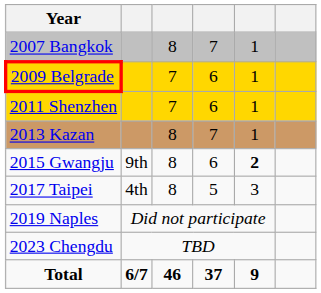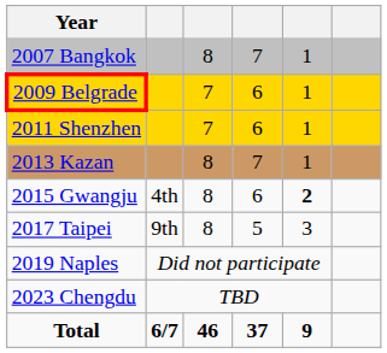 <table class="wikitable" style="text-align: center;">
 <tr>
 <th>Year</th>
 <th></th>
 <th width=30></th>
 <th width=30></th>
 <th width=30></th>
 <th width=30></th>
 </tr>
 <tr bgcolor=silver>
 <td style="text-align: left;"> <a href='#'>2007 Bangkok</a></td>
 <td></td>
 <td>8</td>
 <td>7</td>
 <td>1</td>
 <td></td>
 </tr>
 <tr bgcolor=gold>
 <td style="text-align: left; border: 3px solid red;"> <a href='#'>2009 Belgrade</a></td>
 <td></td>
 <td>7</td>
 <td>6</td>
 <td>1</td>
 <td></td>
 </tr>
 <tr bgcolor=gold>
 <td style="text-align: left;"> <a href='#'>2011 Shenzhen</a></td>
 <td></td>
 <td>7</td>
 <td>6</td>
 <td>1</td>
 <td></td>
 </tr>
 <tr bgcolor=cc9966>
 <td style="text-align: left;"> <a href='#'>2013 Kazan</a></td>
 <td></td>
 <td>8</td>
 <td>7</td>
 <td>1</td>
 <td></td>
 </tr>
 <tr>
 <td style="text-align: left;"> <a href='#'>2015 Gwangju</a></td>
-<td>9th</td>
+<td>4th</td>
 <td>8</td>
 <td>6</td>
 <td><strong>2</strong></td>
 <td></td>
 </tr>
 <tr>
 <td style="text-align: left;"> <a href='#'>2017 Taipei</a></td>
-<td>4th</td>
+<td>9th</td>
 <td>8</td>
 <td>5</td>
 <td>3</td>
 <td></td>
 </tr>
 <tr>
 <td style="text-align: left;"> <a href='#'>2019 Naples</a></td>
 <td colspan=4><em>Did not participate</em></td>
 <td></td>
 </tr>
 <tr>
 <td style="text-align: left;"> <a href='#'>2023 Chengdu</a></td>
 <td colspan=4><em>TBD</em></td>
 <td></td>
 </tr>
 <tr>
 <td><strong>Total</strong></td>
 <td><strong>6/7</strong></td>
 <td><strong>46</strong></td>
 <td><strong>37</strong></td>
 <td><strong>9</strong></td>
 <td></td>
 </tr>
 </table>
